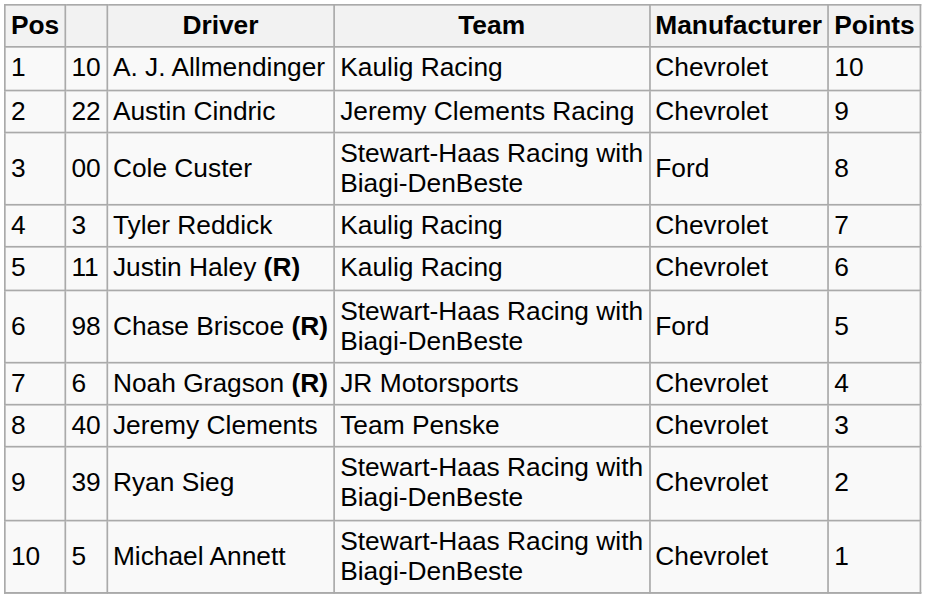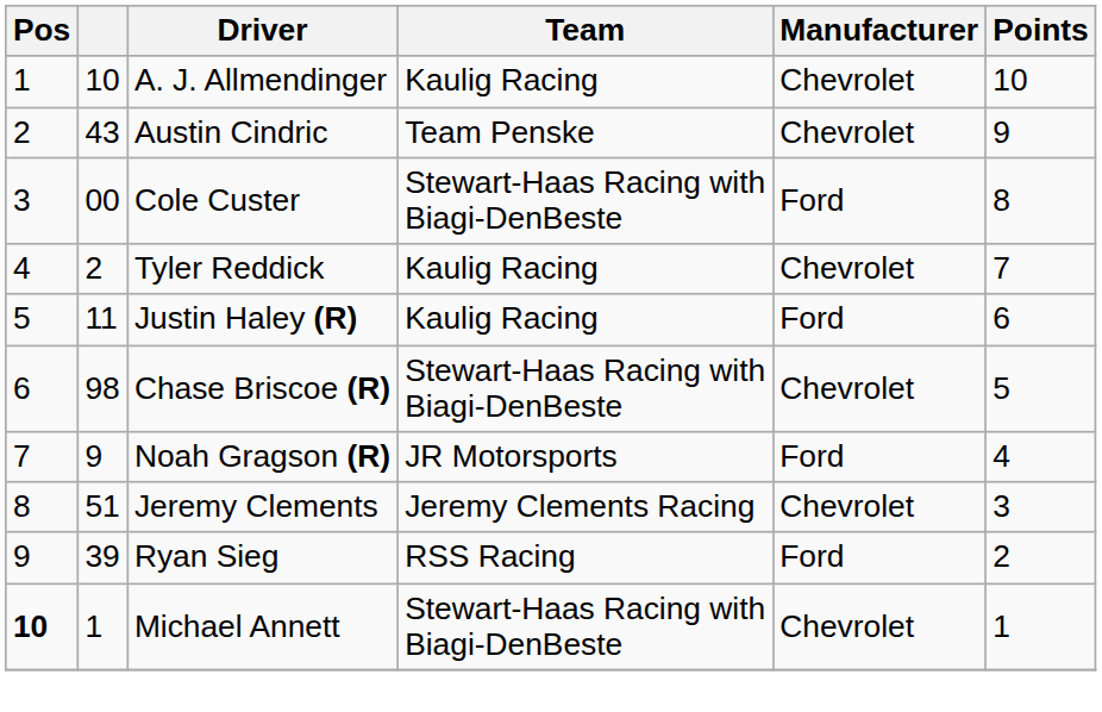 <table class="wikitable" style="font-size:98%">
 <tr>
 <th>Pos</th>
 <th></th>
 <th>Driver</th>
 <th>Team</th>
 <th>Manufacturer</th>
 <th>Points</th>
 </tr>
 <tr>
 <td>1</td>
 <td>10</td>
 <td>A. J. Allmendinger</td>
 <td>Kaulig Racing</td>
 <td>Chevrolet</td>
 <td>10</td>
 </tr>
 <tr>
 <td>2</td>
-<td>22</td>
+<td>43</td>
 <td>Austin Cindric</td>
-<td>Jeremy Clements Racing</td>
+<td>Team Penske</td>
 <td>Chevrolet</td>
 <td>9</td>
 </tr>
 <tr>
 <td>3</td>
 <td>00</td>
 <td>Cole Custer</td>
 <td>Stewart-Haas Racing with<br>Biagi-DenBeste</td>
 <td>Ford</td>
 <td>8</td>
 </tr>
 <tr>
 <td>4</td>
-<td>3</td>
+<td>2</td>
 <td>Tyler Reddick</td>
 <td>Kaulig Racing</td>
 <td>Chevrolet</td>
 <td>7</td>
 </tr>
 <tr>
 <td>5</td>
 <td>11</td>
 <td>Justin Haley <strong>(R)</strong></td>
 <td>Kaulig Racing</td>
-<td>Chevrolet</td>
+<td>Ford</td>
 <td>6</td>
 </tr>
 <tr>
 <td>6</td>
 <td>98</td>
 <td>Chase Briscoe <strong>(R)</strong></td>
 <td>Stewart-Haas Racing with<br>Biagi-DenBeste</td>
-<td>Ford</td>
+<td>Chevrolet</td>
 <td>5</td>
 </tr>
 <tr>
 <td>7</td>
-<td>6</td>
+<td>9</td>
 <td>Noah Gragson <strong>(R)</strong></td>
 <td>JR Motorsports</td>
-<td>Chevrolet</td>
+<td>Ford</td>
 <td>4</td>
 </tr>
 <tr>
 <td>8</td>
-<td>40</td>
+<td>51</td>
 <td>Jeremy Clements</td>
-<td>Team Penske</td>
+<td>Jeremy Clements Racing</td>
 <td>Chevrolet</td>
 <td>3</td>
 </tr>
 <tr>
 <td>9</td>
 <td>39</td>
 <td>Ryan Sieg</td>
-<td>Stewart-Haas Racing with<br>Biagi-DenBeste</td>
-<td>Chevrolet</td>
+<td>RSS Racing</td>
+<td>Ford</td>
 <td>2</td>
 </tr>
 <tr>
-<td>10</td>
-<td>5</td>
+<td><strong>10</strong></td>
+<td>1</td>
 <td>Michael Annett</td>
 <td>Stewart-Haas Racing with<br>Biagi-DenBeste</td>
 <td>Chevrolet</td>
 <td>1</td>
 </tr>
 <tr>
 </tr>
 </table>
